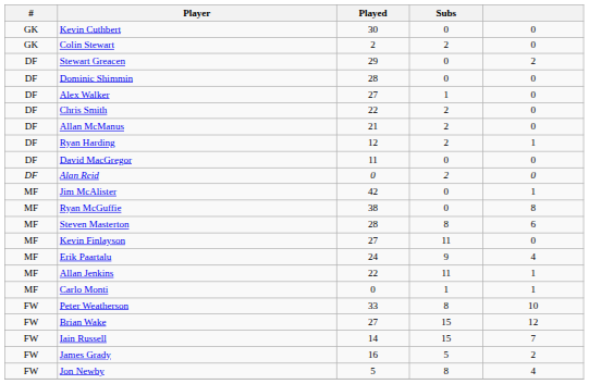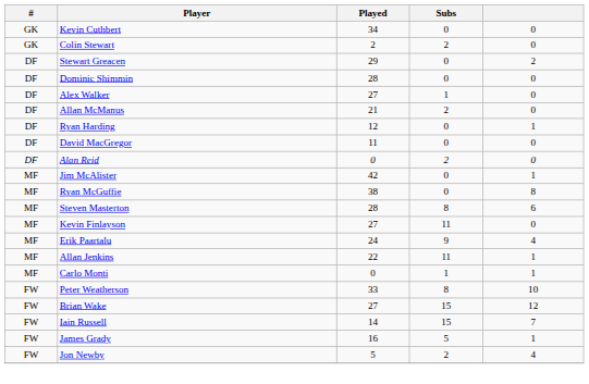 <table class="wikitable sortable" style="font-size:90%; text-align:center">
 <tr>
 <th style="width:70px">#</th>
 <th style="width:400px">Player</th>
 <th style="width:100px">Played</th>
 <th style="width:100px">Subs</th>
 <th style="width:140px"></th>
 </tr>
 <tr --->
 <td>GK</td>
 <td style="text-align:left"> <a href='#'>Kevin Cuthbert</a></td>
-<td>30</td>
+<td>34</td>
 <td>0</td>
 <td>0</td>
 </tr>
 <tr --->
 <td>GK</td>
 <td style="text-align:left"> <a href='#'>Colin Stewart</a></td>
 <td>2</td>
 <td>2</td>
 <td>0</td>
 </tr>
 <tr --->
 <td>DF</td>
 <td style="text-align:left"> <a href='#'>Stewart Greacen</a></td>
 <td>29</td>
 <td>0</td>
 <td>2</td>
 </tr>
 <tr --->
 <td>DF</td>
 <td style="text-align:left"> <a href='#'>Dominic Shimmin</a></td>
 <td>28</td>
 <td>0</td>
 <td>0</td>
 </tr>
 <tr --->
 <td>DF</td>
 <td style="text-align:left"> <a href='#'>Alex Walker</a></td>
 <td>27</td>
 <td>1</td>
 <td>0</td>
 </tr>
 <tr --->
 <td>DF</td>
-<td style="text-align:left"> <a href='#'>Chris Smith</a></td>
-<td>22</td>
-<td>2</td>
-<td>0</td>
-</tr>
-<tr --->
-<td>DF</td>
 <td style="text-align:left"> <a href='#'>Allan McManus</a></td>
 <td>21</td>
 <td>2</td>
 <td>0</td>
 </tr>
 <tr --->
 <td>DF</td>
 <td style="text-align:left"> <a href='#'>Ryan Harding</a></td>
 <td>12</td>
-<td>2</td>
+<td>0</td>
 <td>1</td>
 </tr>
 <tr --->
 <td>DF</td>
 <td style="text-align:left"> <a href='#'>David MacGregor</a></td>
 <td>11</td>
 <td>0</td>
 <td>0</td>
 </tr>
 <tr --->
 <td><em>DF</em></td>
 <td style="text-align:left"> <em><a href='#'>Alan Reid</a></em></td>
 <td><em>0</em></td>
 <td><em>2</em></td>
 <td><em>0</em></td>
 </tr>
 <tr --->
 <td>MF</td>
 <td style="text-align:left"> <a href='#'>Jim McAlister</a></td>
 <td>42</td>
 <td>0</td>
 <td>1</td>
 </tr>
 <tr --->
 <td>MF</td>
 <td style="text-align:left"> <a href='#'>Ryan McGuffie</a></td>
 <td>38</td>
 <td>0</td>
 <td>8</td>
 </tr>
 <tr --->
 <td>MF</td>
 <td style="text-align:left"> <a href='#'>Steven Masterton</a></td>
 <td>28</td>
 <td>8</td>
 <td>6</td>
 </tr>
 <tr --->
 <td>MF</td>
 <td style="text-align:left"> <a href='#'>Kevin Finlayson</a></td>
 <td>27</td>
 <td>11</td>
 <td>0</td>
 </tr>
 <tr --->
 <td>MF</td>
 <td style="text-align:left"> <a href='#'>Erik Paartalu</a></td>
 <td>24</td>
 <td>9</td>
 <td>4</td>
 </tr>
 <tr --->
 <td>MF</td>
 <td style="text-align:left"> <a href='#'>Allan Jenkins</a></td>
 <td>22</td>
 <td>11</td>
 <td>1</td>
 </tr>
 <tr --->
 <td>MF</td>
 <td style="text-align:left"> <a href='#'>Carlo Monti</a></td>
 <td>0</td>
 <td>1</td>
 <td>1</td>
 </tr>
 <tr --->
 <td>FW</td>
 <td style="text-align:left"> <a href='#'>Peter Weatherson</a></td>
 <td>33</td>
 <td>8</td>
 <td>10</td>
 </tr>
 <tr --->
 <td>FW</td>
 <td style="text-align:left"> <a href='#'>Brian Wake</a></td>
 <td>27</td>
 <td>15</td>
 <td>12</td>
 </tr>
 <tr --->
 <td>FW</td>
 <td style="text-align:left"> <a href='#'>Iain Russell</a></td>
 <td>14</td>
 <td>15</td>
 <td>7</td>
 </tr>
 <tr --->
 <td>FW</td>
 <td style="text-align:left"> <a href='#'>James Grady</a></td>
 <td>16</td>
 <td>5</td>
-<td>2</td>
+<td>1</td>
 </tr>
 <tr --->
 <td>FW</td>
 <td style="text-align:left"> <a href='#'>Jon Newby</a></td>
 <td>5</td>
-<td>8</td>
+<td>2</td>
 <td>4</td>
 </tr>
 <tr --->
 </tr>
 </table>
